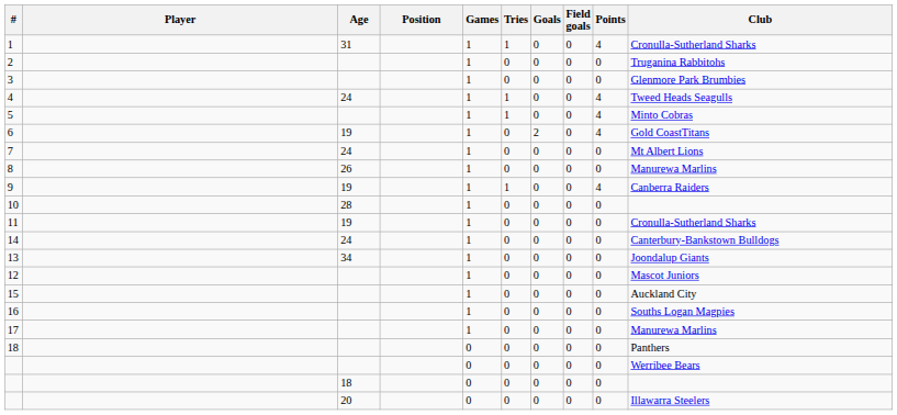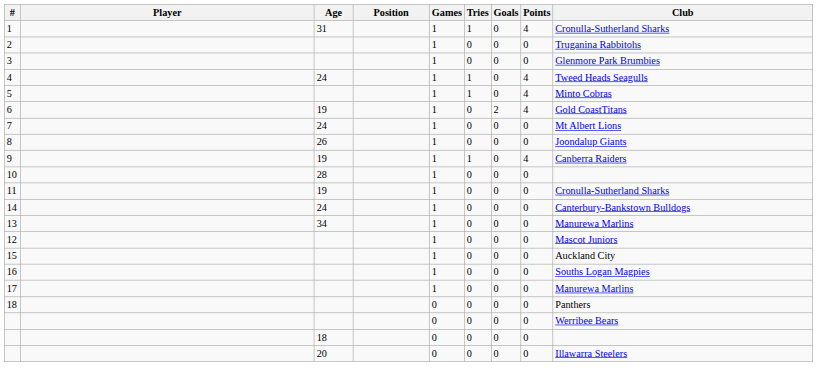 <table class="wikitable sortable" style="width:100%;text-align:left">
 <tr>
 <th width=2%>#</th>
 <th width=40%>Player</th>
 <th width=5%>Age</th>
 <th width=10%>Position</th>
 <th width=2%>Games</th>
 <th width=2%>Tries</th>
 <th width=2%>Goals</th>
-<th width=2%>Field goals</th>
 <th width=2%>Points</th>
 <th width=35%>Club</th>
 </tr>
 <tr>
 <td>1</td>
 <td align=left></td>
 <td>31</td>
 <td align=center></td>
 <td>1</td>
 <td>1</td>
 <td>0</td>
-<td>0</td>
 <td>4</td>
 <td> <a href='#'>Cronulla-Sutherland Sharks</a></td>
 </tr>
 <tr>
 <td>2</td>
 <td align=left></td>
 <td></td>
 <td align=center></td>
 <td>1</td>
-<td>0</td>
 <td>0</td>
 <td>0</td>
 <td>0</td>
 <td> <a href='#'>Truganina Rabbitohs</a></td>
 </tr>
 <tr>
 <td>3</td>
 <td align=left></td>
 <td></td>
 <td align=center></td>
 <td>1</td>
 <td>0</td>
 <td>0</td>
 <td>0</td>
-<td>0</td>
 <td> <a href='#'>Glenmore Park Brumbies</a></td>
 </tr>
 <tr>
 <td>4</td>
 <td align=left></td>
 <td>24</td>
 <td align=center></td>
 <td>1</td>
 <td>1</td>
-<td>0</td>
 <td>0</td>
 <td>4</td>
 <td> <a href='#'>Tweed Heads Seagulls</a></td>
 </tr>
 <tr>
 <td>5</td>
 <td align=left></td>
 <td></td>
 <td align=center></td>
 <td>1</td>
 <td>1</td>
 <td>0</td>
-<td>0</td>
 <td>4</td>
 <td> <a href='#'>Minto Cobras</a></td>
 </tr>
 <tr>
 <td>6</td>
 <td align=left></td>
 <td>19</td>
 <td align=center></td>
 <td>1</td>
 <td>0</td>
 <td>2</td>
-<td>0</td>
 <td>4</td>
 <td> <a href='#'>Gold CoastTitans</a></td>
 </tr>
 <tr>
 <td>7</td>
 <td align=left></td>
 <td>24</td>
 <td align=center></td>
 <td>1</td>
-<td>0</td>
 <td>0</td>
 <td>0</td>
 <td>0</td>
 <td> <a href='#'>Mt Albert Lions</a></td>
 </tr>
 <tr>
 <td>8</td>
 <td align=left></td>
 <td>26</td>
 <td align=center></td>
 <td>1</td>
 <td>0</td>
 <td>0</td>
 <td>0</td>
-<td>0</td>
-<td> <a href='#'>Manurewa Marlins</a></td>
+<td> <a href='#'>Joondalup Giants</a></td>
 </tr>
 <tr>
 <td>9</td>
 <td align=left></td>
 <td>19</td>
 <td align=center></td>
 <td>1</td>
 <td>1</td>
-<td>0</td>
 <td>0</td>
 <td>4</td>
 <td> <a href='#'>Canberra Raiders</a></td>
 </tr>
 <tr>
 <td>10</td>
 <td align=left></td>
 <td>28</td>
 <td align=center></td>
 <td>1</td>
-<td>0</td>
 <td>0</td>
 <td>0</td>
 <td>0</td>
 <td></td>
 </tr>
 <tr>
 <td>11</td>
 <td align=left></td>
 <td>19</td>
 <td align=center></td>
 <td>1</td>
 <td>0</td>
 <td>0</td>
 <td>0</td>
-<td>0</td>
 <td> <a href='#'>Cronulla-Sutherland Sharks</a></td>
 </tr>
 <tr>
 <td>14</td>
 <td align=left></td>
 <td>24</td>
 <td align=center></td>
 <td>1</td>
-<td>0</td>
 <td>0</td>
 <td>0</td>
 <td>0</td>
 <td> <a href='#'>Canterbury-Bankstown Bulldogs</a></td>
 </tr>
 <tr>
 <td>13</td>
 <td align=left></td>
 <td>34</td>
 <td align=center></td>
 <td>1</td>
 <td>0</td>
 <td>0</td>
 <td>0</td>
-<td>0</td>
-<td> <a href='#'>Joondalup Giants</a></td>
+<td> <a href='#'>Manurewa Marlins</a></td>
 </tr>
 <tr>
 <td>12</td>
 <td align=left></td>
 <td></td>
 <td align=center></td>
 <td>1</td>
-<td>0</td>
 <td>0</td>
 <td>0</td>
 <td>0</td>
 <td> <a href='#'>Mascot Juniors</a></td>
 </tr>
 <tr>
 <td>15</td>
 <td align=left></td>
 <td></td>
 <td align=center></td>
 <td>1</td>
 <td>0</td>
 <td>0</td>
 <td>0</td>
-<td>0</td>
 <td> Auckland City</td>
 </tr>
 <tr>
 <td>16</td>
 <td align=left></td>
 <td></td>
 <td align=center></td>
 <td>1</td>
-<td>0</td>
 <td>0</td>
 <td>0</td>
 <td>0</td>
 <td> <a href='#'>Souths Logan Magpies</a></td>
 </tr>
 <tr>
 <td>17</td>
 <td align=left></td>
 <td></td>
 <td align=center></td>
 <td>1</td>
 <td>0</td>
 <td>0</td>
 <td>0</td>
-<td>0</td>
 <td> <a href='#'>Manurewa Marlins</a></td>
 </tr>
 <tr>
 <td>18</td>
 <td align=left></td>
 <td></td>
 <td align=center></td>
-<td>0</td>
 <td>0</td>
 <td>0</td>
 <td>0</td>
 <td>0</td>
 <td> Panthers</td>
 </tr>
 <tr>
 <td></td>
 <td align=left></td>
 <td></td>
 <td align=center></td>
 <td>0</td>
 <td>0</td>
 <td>0</td>
 <td>0</td>
-<td>0</td>
 <td> <a href='#'>Werribee Bears</a></td>
 </tr>
 <tr>
 <td></td>
 <td align=left></td>
 <td>18</td>
 <td align=center></td>
-<td>0</td>
 <td>0</td>
 <td>0</td>
 <td>0</td>
 <td>0</td>
 <td></td>
 </tr>
 <tr>
 <td></td>
 <td align=left></td>
 <td>20</td>
 <td align=center></td>
 <td>0</td>
 <td>0</td>
 <td>0</td>
 <td>0</td>
-<td>0</td>
 <td> <a href='#'>Illawarra Steelers</a></td>
 </tr>
 </table>
